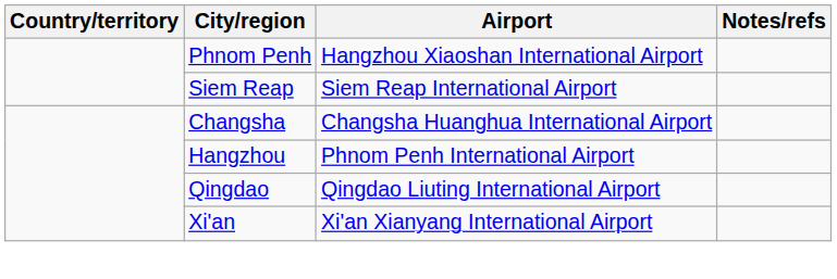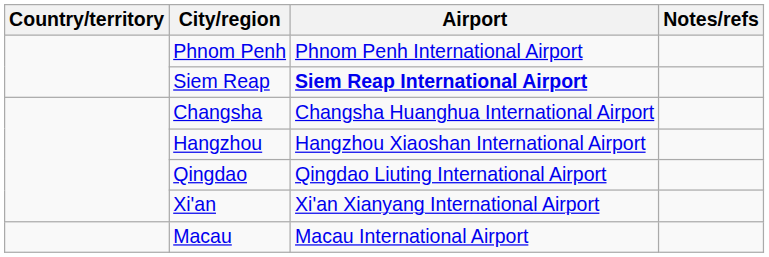 <table class="sortable wikitable">
 <tr>
 <th>Country/territory</th>
 <th>City/region</th>
 <th>Airport</th>
 <th class="unsortable">Notes/refs</th>
 </tr>
 <tr>
 <td rowspan="2"></td>
 <td><a href='#'>Phnom Penh</a></td>
-<td><a href='#'>Hangzhou Xiaoshan International Airport</a></td>
+<td><a href='#'>Phnom Penh International Airport</a></td>
 <td></td>
 </tr>
 <tr>
 <td><a href='#'>Siem Reap</a></td>
-<td><a href='#'>Siem Reap International Airport</a></td>
+<td><strong><a href='#'>Siem Reap International Airport</a></strong></td>
 <td></td>
 </tr>
 <tr>
 <td rowspan="4"></td>
 <td><a href='#'>Changsha</a></td>
 <td><a href='#'>Changsha Huanghua International Airport</a></td>
 <td align=center></td>
 </tr>
 <tr>
 <td><a href='#'>Hangzhou</a></td>
-<td><a href='#'>Phnom Penh International Airport</a></td>
+<td><a href='#'>Hangzhou Xiaoshan International Airport</a></td>
 <td align=center></td>
 </tr>
 <tr>
 <td><a href='#'>Qingdao</a></td>
 <td><a href='#'>Qingdao Liuting International Airport</a></td>
 <td align=center></td>
 </tr>
 <tr>
 <td><a href='#'>Xi'an</a></td>
 <td><a href='#'>Xi'an Xianyang International Airport</a></td>
 <td align=center></td>
 </tr>
+<tr>
+<td></td>
+<td><a href='#'>Macau</a></td>
+<td><a href='#'>Macau International Airport</a></td>
+<td align=center></td>
+</tr>
 </table>
